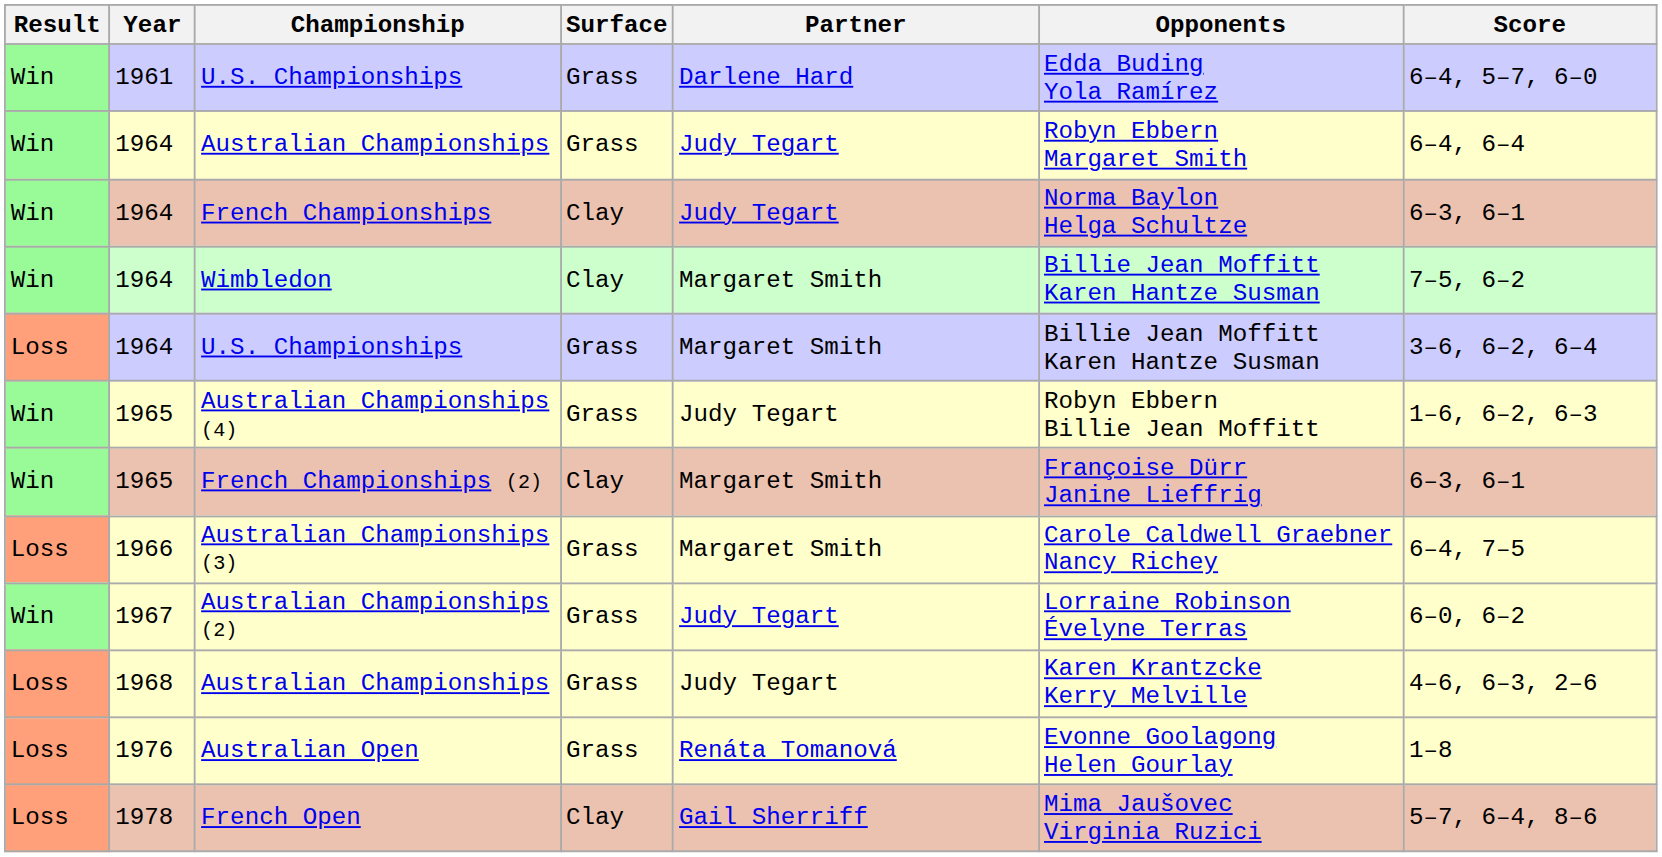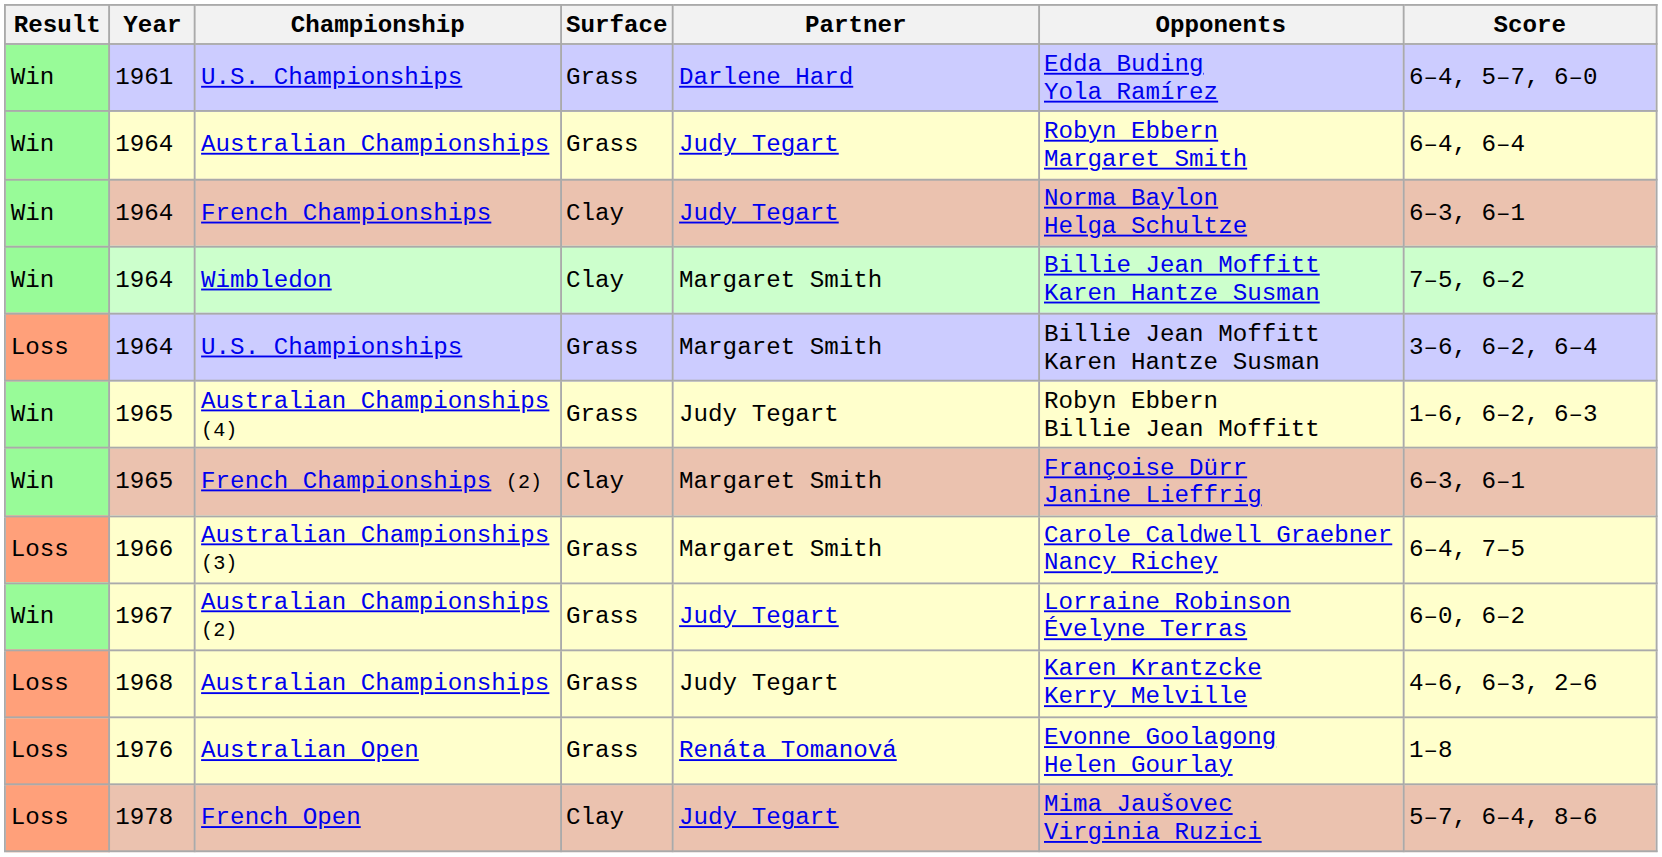 <table class="sortable wikitable">
 <tr>
 <th style="width:50px">Result</th>
 <th style="width:40px">Year</th>
 <th style="width:190px">Championship</th>
 <th style="width:50px">Surface</th>
 <th style="width:190px">Partner</th>
 <th style="width:190px">Opponents</th>
 <th style="width:130px" class="unsortable">Score</th>
 </tr>
 <tr style="background:#ccf;">
 <td style="background:#98fb98;">Win</td>
 <td>1961</td>
 <td><a href='#'>U.S. Championships</a></td>
 <td>Grass</td>
 <td> <a href='#'>Darlene Hard</a></td>
 <td> <a href='#'>Edda Buding</a> <br>  <a href='#'>Yola Ramírez</a></td>
 <td>6–4, 5–7, 6–0</td>
 </tr>
 <tr style="background:#ffc;">
 <td style="background:#98fb98;">Win</td>
 <td>1964</td>
 <td><a href='#'>Australian Championships</a></td>
 <td>Grass</td>
 <td> <a href='#'>Judy Tegart</a></td>
 <td> <a href='#'>Robyn Ebbern</a><br> <a href='#'>Margaret Smith</a></td>
 <td>6–4, 6–4</td>
 </tr>
 <tr style="background:#ebc2af;">
 <td style="background:#98fb98;">Win</td>
 <td>1964</td>
 <td><a href='#'>French Championships</a></td>
 <td>Clay</td>
 <td> <a href='#'>Judy Tegart</a></td>
 <td> <a href='#'>Norma Baylon</a><br>  <a href='#'>Helga Schultze</a></td>
 <td>6–3, 6–1</td>
 </tr>
 <tr style="background:#cfc;">
 <td style="background:#98fb98;">Win</td>
 <td>1964</td>
 <td><a href='#'>Wimbledon</a></td>
 <td>Clay</td>
 <td> Margaret Smith</td>
 <td> <a href='#'>Billie Jean Moffitt</a><br> <a href='#'>Karen Hantze Susman</a></td>
 <td>7–5, 6–2</td>
 </tr>
 <tr style="background:#ccf;">
 <td style="background:#ffa07a;">Loss</td>
 <td>1964</td>
 <td><a href='#'>U.S. Championships</a></td>
 <td>Grass</td>
 <td> Margaret Smith</td>
 <td> Billie Jean Moffitt <br>  Karen Hantze Susman</td>
 <td>3–6, 6–2, 6–4</td>
 </tr>
 <tr style="background:#ffc;">
 <td style="background:#98fb98;">Win</td>
 <td>1965</td>
 <td><a href='#'>Australian Championships</a> <small> (4)</small></td>
 <td>Grass</td>
 <td> Judy Tegart</td>
 <td> Robyn Ebbern<br> Billie Jean Moffitt</td>
 <td>1–6, 6–2, 6–3</td>
 </tr>
 <tr style="background:#ebc2af;">
 <td style="background:#98fb98;">Win</td>
 <td>1965</td>
 <td><a href='#'>French Championships</a> <small> (2)</small></td>
 <td>Clay</td>
 <td> Margaret Smith</td>
 <td> <a href='#'>Françoise Dürr</a><br>  <a href='#'>Janine Lieffrig</a></td>
 <td>6–3, 6–1</td>
 </tr>
 <tr style="background:#ffc;">
 <td style="background:#ffa07a;">Loss</td>
 <td>1966</td>
 <td><a href='#'>Australian Championships</a> <small> (3)</small></td>
 <td>Grass</td>
 <td> Margaret Smith</td>
 <td> <a href='#'>Carole Caldwell Graebner</a><br> <a href='#'>Nancy Richey</a></td>
 <td>6–4, 7–5</td>
 </tr>
 <tr style="background:#ffc;">
 <td style="background:#98fb98;">Win</td>
 <td>1967</td>
 <td><a href='#'>Australian Championships</a> <small> (2)</small></td>
 <td>Grass</td>
 <td> <a href='#'>Judy Tegart</a></td>
 <td> <a href='#'>Lorraine Robinson</a><br> <a href='#'>Évelyne Terras</a></td>
 <td>6–0, 6–2</td>
 </tr>
 <tr style="background:#ffc;">
 <td style="background:#ffa07a;">Loss</td>
 <td>1968</td>
 <td><a href='#'>Australian Championships</a></td>
 <td>Grass</td>
 <td> Judy Tegart</td>
 <td> <a href='#'>Karen Krantzcke</a><br> <a href='#'>Kerry Melville</a></td>
 <td>4–6, 6–3, 2–6</td>
 </tr>
 <tr style="background:#ffc;">
 <td style="background:#ffa07a;">Loss</td>
 <td>1976</td>
 <td><a href='#'>Australian Open</a></td>
 <td>Grass</td>
 <td> <a href='#'>Renáta Tomanová</a></td>
 <td> <a href='#'>Evonne Goolagong</a><br> <a href='#'>Helen Gourlay</a></td>
 <td>1–8</td>
 </tr>
 <tr style="background:#ebc2af;">
 <td style="background:#ffa07a;">Loss</td>
 <td>1978</td>
 <td><a href='#'>French Open</a></td>
 <td>Clay</td>
-<td> <a href='#'>Gail Sherriff</a></td>
+<td> <a href='#'>Judy Tegart</a></td>
 <td> <a href='#'>Mima Jaušovec</a><br> <a href='#'>Virginia Ruzici</a></td>
 <td>5–7, 6–4, 8–6</td>
 </tr>
 </table>
